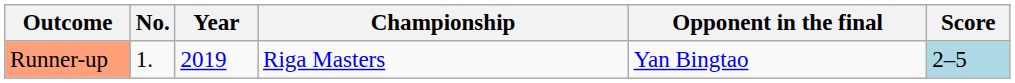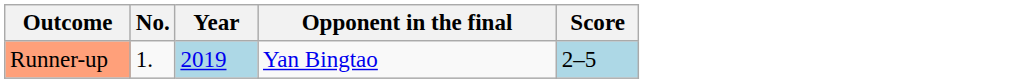 <table class="sortable wikitable">
 <tr>
 <th width="80">Outcome</th>
 <th width="20">No.</th>
 <th width="50">Year</th>
-<th style="width:250px;">Championship</th>
 <th style="width:200px;">Opponent in the final</th>
 <th style="width:50px;">Score</th>
 </tr>
 <tr>
 <td style="background:#ffa07a;">Runner-up</td>
 <td>1.</td>
-<td><a href='#'>2019</a></td>
-<td><a href='#'>Riga Masters</a></td>
+<td style="background: lightblue;"><a href='#'>2019</a></td>
 <td> <a href='#'>Yan Bingtao</a></td>
 <td style="background: lightblue;">2–5</td>
 </tr>
 </table>
